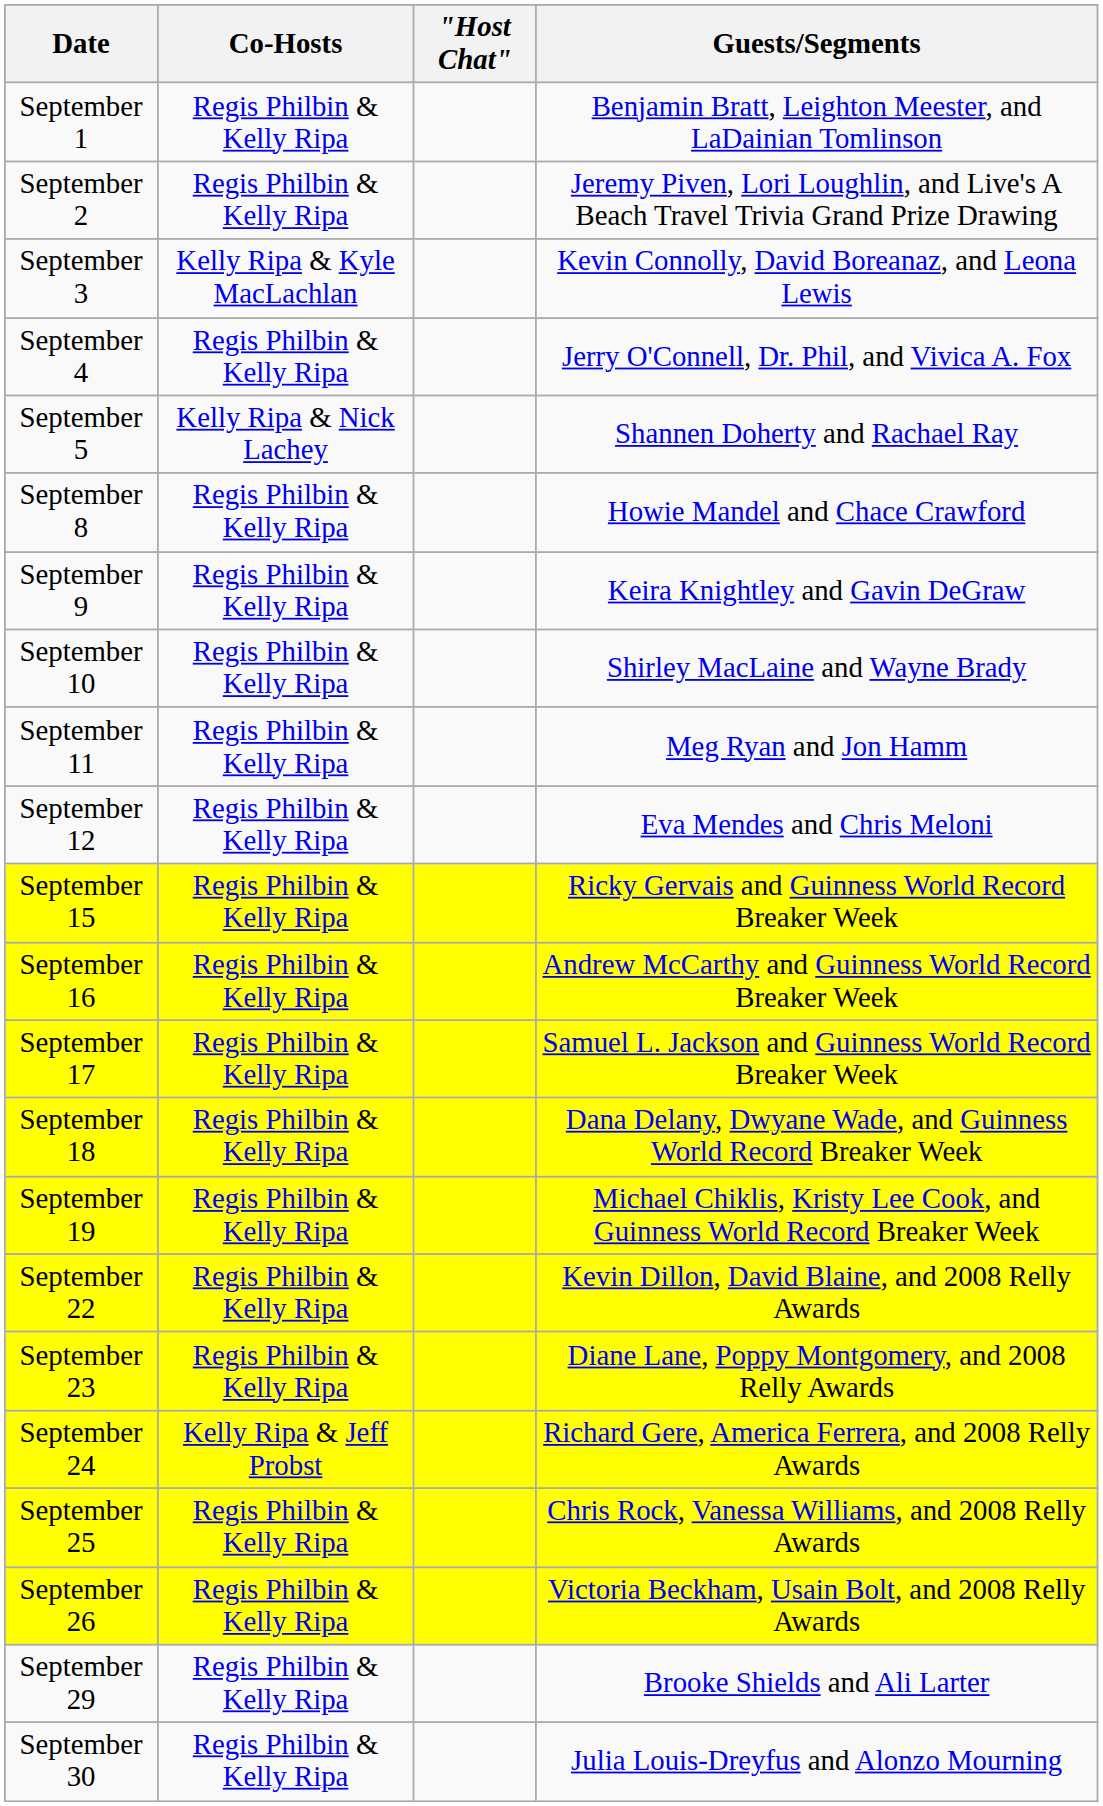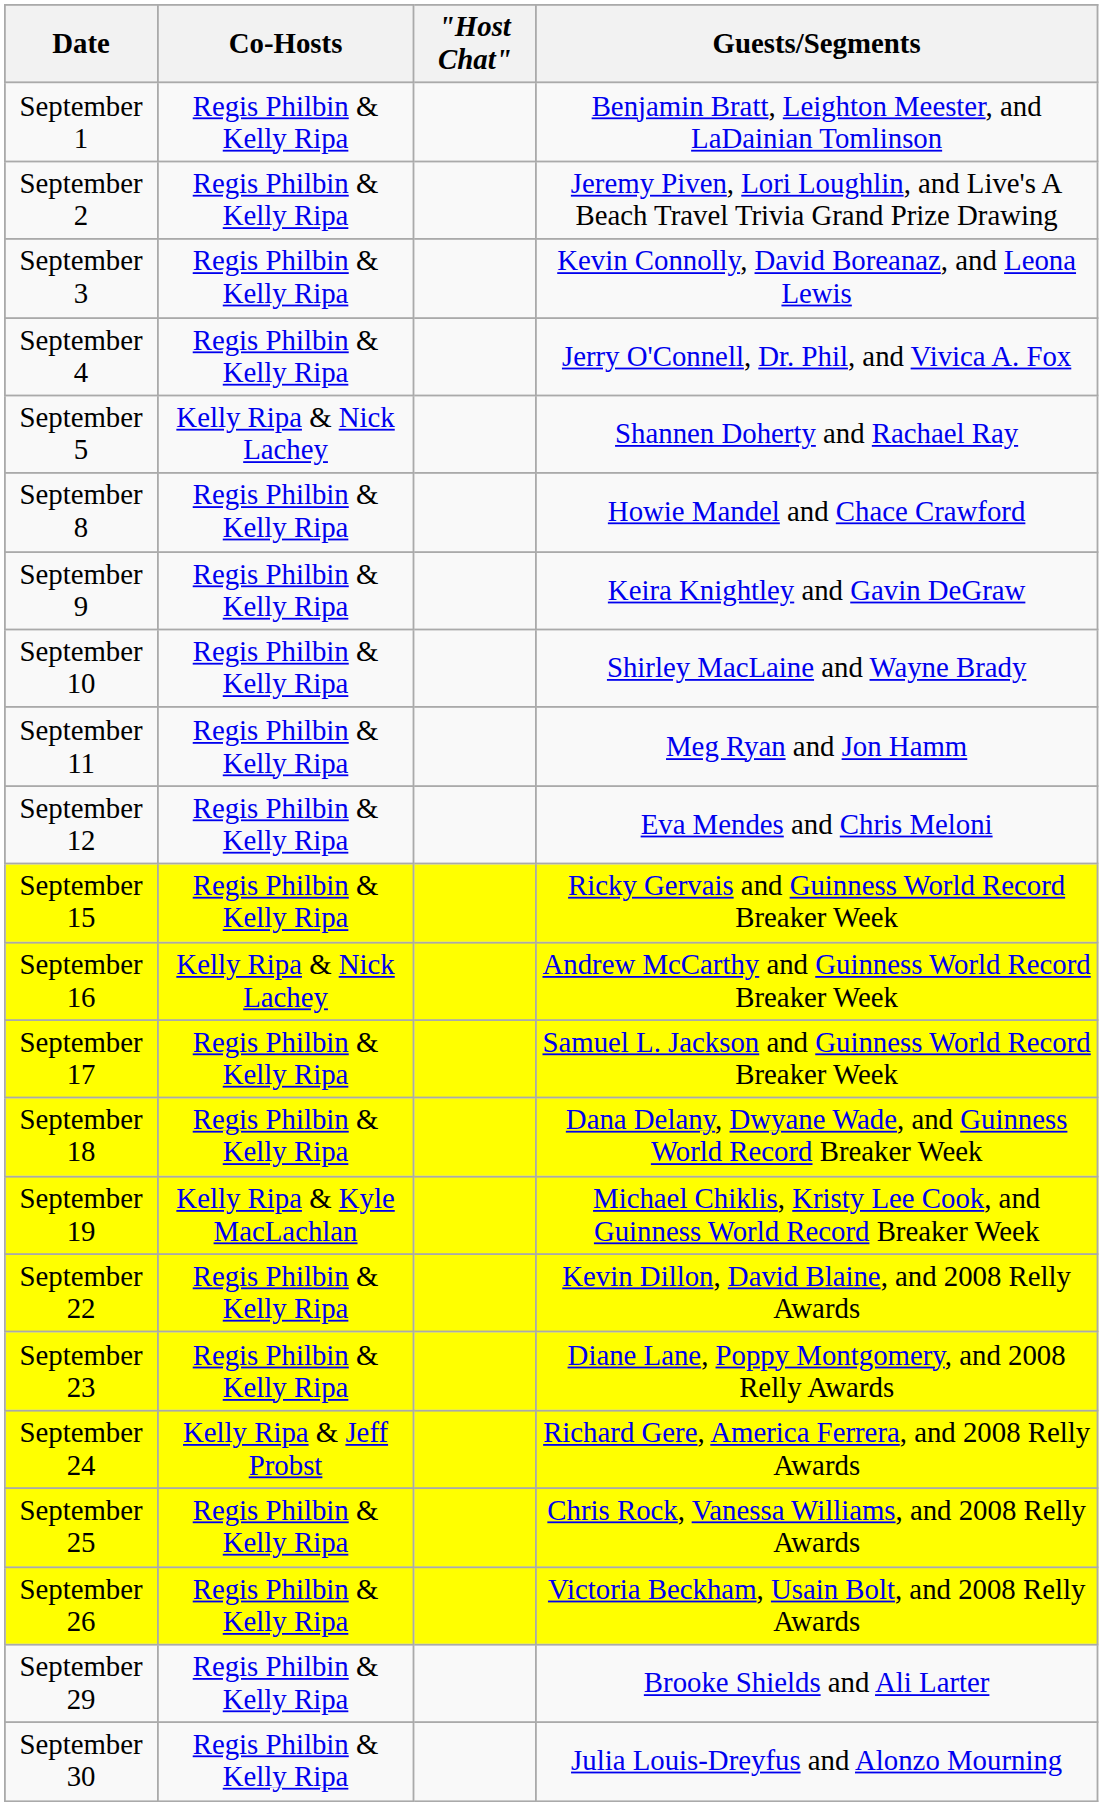 <table class="wikitable sortable" style="text-align:center;">
 <tr>
 <th>Date</th>
 <th>Co-Hosts</th>
 <th><em>"Host Chat"</em></th>
 <th>Guests/Segments</th>
 </tr>
 <tr>
 <td>September 1</td>
 <td><a href='#'>Regis Philbin</a> & <a href='#'>Kelly Ripa</a></td>
 <td></td>
 <td><a href='#'>Benjamin Bratt</a>, <a href='#'>Leighton Meester</a>, and <a href='#'>LaDainian Tomlinson</a></td>
 </tr>
 <tr>
 <td>September 2</td>
 <td><a href='#'>Regis Philbin</a> & <a href='#'>Kelly Ripa</a></td>
 <td></td>
 <td><a href='#'>Jeremy Piven</a>, <a href='#'>Lori Loughlin</a>, and Live's A Beach Travel Trivia Grand Prize Drawing</td>
 </tr>
 <tr>
 <td>September 3</td>
-<td><a href='#'>Kelly Ripa</a> & <a href='#'>Kyle MacLachlan</a></td>
+<td><a href='#'>Regis Philbin</a> & <a href='#'>Kelly Ripa</a></td>
 <td></td>
 <td><a href='#'>Kevin Connolly</a>, <a href='#'>David Boreanaz</a>, and <a href='#'>Leona Lewis</a></td>
 </tr>
 <tr>
 <td>September 4</td>
 <td><a href='#'>Regis Philbin</a> & <a href='#'>Kelly Ripa</a></td>
 <td></td>
 <td><a href='#'>Jerry O'Connell</a>, <a href='#'>Dr. Phil</a>, and <a href='#'>Vivica A. Fox</a></td>
 </tr>
 <tr>
 <td>September 5</td>
 <td><a href='#'>Kelly Ripa</a> & <a href='#'>Nick Lachey</a></td>
 <td></td>
 <td><a href='#'>Shannen Doherty</a> and <a href='#'>Rachael Ray</a></td>
 </tr>
 <tr>
 <td>September 8</td>
 <td><a href='#'>Regis Philbin</a> & <a href='#'>Kelly Ripa</a></td>
 <td></td>
 <td><a href='#'>Howie Mandel</a> and <a href='#'>Chace Crawford</a></td>
 </tr>
 <tr>
 <td>September 9</td>
 <td><a href='#'>Regis Philbin</a> & <a href='#'>Kelly Ripa</a></td>
 <td></td>
 <td><a href='#'>Keira Knightley</a> and <a href='#'>Gavin DeGraw</a></td>
 </tr>
 <tr>
 <td>September 10</td>
 <td><a href='#'>Regis Philbin</a> & <a href='#'>Kelly Ripa</a></td>
 <td></td>
 <td><a href='#'>Shirley MacLaine</a> and <a href='#'>Wayne Brady</a></td>
 </tr>
 <tr>
 <td>September 11</td>
 <td><a href='#'>Regis Philbin</a> & <a href='#'>Kelly Ripa</a></td>
 <td></td>
 <td><a href='#'>Meg Ryan</a> and <a href='#'>Jon Hamm</a></td>
 </tr>
 <tr>
 <td>September 12</td>
 <td><a href='#'>Regis Philbin</a> & <a href='#'>Kelly Ripa</a></td>
 <td></td>
 <td><a href='#'>Eva Mendes</a> and <a href='#'>Chris Meloni</a></td>
 </tr>
 <tr style="background:yellow;">
 <td>September 15</td>
 <td><a href='#'>Regis Philbin</a> & <a href='#'>Kelly Ripa</a></td>
 <td></td>
 <td><a href='#'>Ricky Gervais</a> and <a href='#'>Guinness World Record</a> Breaker Week</td>
 </tr>
 <tr style="background:yellow;">
 <td>September 16</td>
-<td><a href='#'>Regis Philbin</a> & <a href='#'>Kelly Ripa</a></td>
+<td><a href='#'>Kelly Ripa</a> & <a href='#'>Nick Lachey</a></td>
 <td></td>
 <td><a href='#'>Andrew McCarthy</a> and <a href='#'>Guinness World Record</a> Breaker Week</td>
 </tr>
 <tr style="background:yellow;">
 <td>September 17</td>
 <td><a href='#'>Regis Philbin</a> & <a href='#'>Kelly Ripa</a></td>
 <td></td>
 <td><a href='#'>Samuel L. Jackson</a> and <a href='#'>Guinness World Record</a> Breaker Week</td>
 </tr>
 <tr style="background:yellow;">
 <td>September 18</td>
 <td><a href='#'>Regis Philbin</a> & <a href='#'>Kelly Ripa</a></td>
 <td></td>
 <td><a href='#'>Dana Delany</a>, <a href='#'>Dwyane Wade</a>, and <a href='#'>Guinness World Record</a> Breaker Week</td>
 </tr>
 <tr style="background:yellow;">
 <td>September 19</td>
-<td><a href='#'>Regis Philbin</a> & <a href='#'>Kelly Ripa</a></td>
+<td><a href='#'>Kelly Ripa</a> & <a href='#'>Kyle MacLachlan</a></td>
 <td></td>
 <td><a href='#'>Michael Chiklis</a>, <a href='#'>Kristy Lee Cook</a>, and <a href='#'>Guinness World Record</a> Breaker Week</td>
 </tr>
 <tr style="background:yellow;">
 <td>September 22</td>
 <td><a href='#'>Regis Philbin</a> & <a href='#'>Kelly Ripa</a></td>
 <td></td>
 <td><a href='#'>Kevin Dillon</a>, <a href='#'>David Blaine</a>, and 2008 Relly Awards</td>
 </tr>
 <tr style="background:yellow;">
 <td>September 23</td>
 <td><a href='#'>Regis Philbin</a> & <a href='#'>Kelly Ripa</a></td>
 <td></td>
 <td><a href='#'>Diane Lane</a>, <a href='#'>Poppy Montgomery</a>, and 2008 Relly Awards</td>
 </tr>
 <tr style="background:yellow;">
 <td>September 24</td>
 <td><a href='#'>Kelly Ripa</a> & <a href='#'>Jeff Probst</a></td>
 <td></td>
 <td><a href='#'>Richard Gere</a>, <a href='#'>America Ferrera</a>, and 2008 Relly Awards</td>
 </tr>
 <tr style="background:yellow;">
 <td>September 25</td>
 <td><a href='#'>Regis Philbin</a> & <a href='#'>Kelly Ripa</a></td>
 <td></td>
 <td><a href='#'>Chris Rock</a>, <a href='#'>Vanessa Williams</a>, and 2008 Relly Awards</td>
 </tr>
 <tr style="background:yellow;">
 <td>September 26</td>
 <td><a href='#'>Regis Philbin</a> & <a href='#'>Kelly Ripa</a></td>
 <td></td>
 <td><a href='#'>Victoria Beckham</a>, <a href='#'>Usain Bolt</a>, and 2008 Relly Awards</td>
 </tr>
 <tr>
 <td>September 29</td>
 <td><a href='#'>Regis Philbin</a> & <a href='#'>Kelly Ripa</a></td>
 <td></td>
 <td><a href='#'>Brooke Shields</a> and <a href='#'>Ali Larter</a></td>
 </tr>
 <tr>
 <td>September 30</td>
 <td><a href='#'>Regis Philbin</a> & <a href='#'>Kelly Ripa</a></td>
 <td></td>
 <td><a href='#'>Julia Louis-Dreyfus</a> and <a href='#'>Alonzo Mourning</a></td>
 </tr>
 </table>
